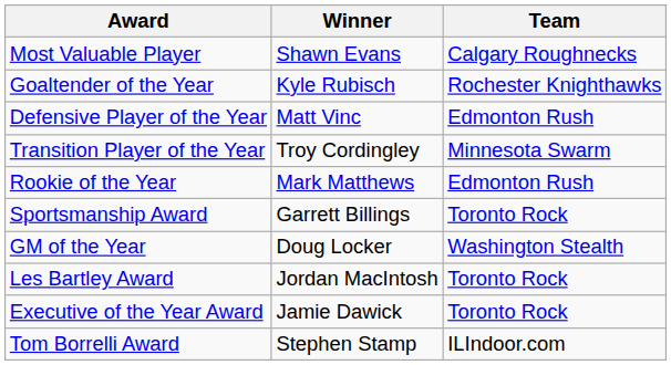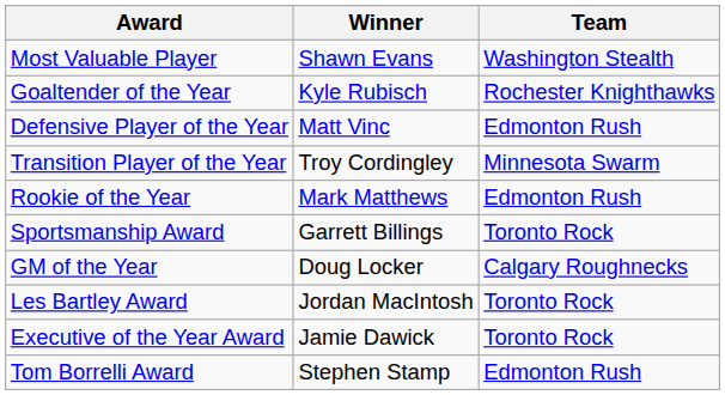 <table class="wikitable">
 <tr>
 <th>Award</th>
 <th>Winner</th>
 <th>Team</th>
 </tr>
 <tr>
 <td><a href='#'>Most Valuable Player</a></td>
 <td><a href='#'>Shawn Evans</a></td>
-<td><a href='#'>Calgary Roughnecks</a></td>
+<td><a href='#'>Washington Stealth</a></td>
 </tr>
 <tr>
 <td><a href='#'>Goaltender of the Year</a></td>
 <td><a href='#'>Kyle Rubisch</a></td>
 <td><a href='#'>Rochester Knighthawks</a></td>
 </tr>
 <tr>
 <td><a href='#'>Defensive Player of the Year</a></td>
 <td><a href='#'>Matt Vinc</a></td>
 <td><a href='#'>Edmonton Rush</a></td>
 </tr>
 <tr>
 <td><a href='#'>Transition Player of the Year</a></td>
 <td>Troy Cordingley</td>
 <td><a href='#'>Minnesota Swarm</a></td>
 </tr>
 <tr>
 <td><a href='#'>Rookie of the Year</a></td>
 <td><a href='#'>Mark Matthews</a></td>
 <td><a href='#'>Edmonton Rush</a></td>
 </tr>
 <tr>
 <td><a href='#'>Sportsmanship Award</a></td>
 <td>Garrett Billings</td>
 <td><a href='#'>Toronto Rock</a></td>
 </tr>
 <tr>
 <td><a href='#'>GM of the Year</a></td>
 <td>Doug Locker</td>
-<td><a href='#'>Washington Stealth</a></td>
+<td><a href='#'>Calgary Roughnecks</a></td>
 </tr>
 <tr>
 <td><a href='#'>Les Bartley Award</a></td>
 <td>Jordan MacIntosh</td>
 <td><a href='#'>Toronto Rock</a></td>
 </tr>
 <tr>
 <td><a href='#'>Executive of the Year Award</a></td>
 <td>Jamie Dawick</td>
 <td><a href='#'>Toronto Rock</a></td>
 </tr>
 <tr>
 <td><a href='#'>Tom Borrelli Award</a></td>
 <td>Stephen Stamp</td>
-<td>ILIndoor.com</td>
+<td><a href='#'>Edmonton Rush</a></td>
 </tr>
 </table>
